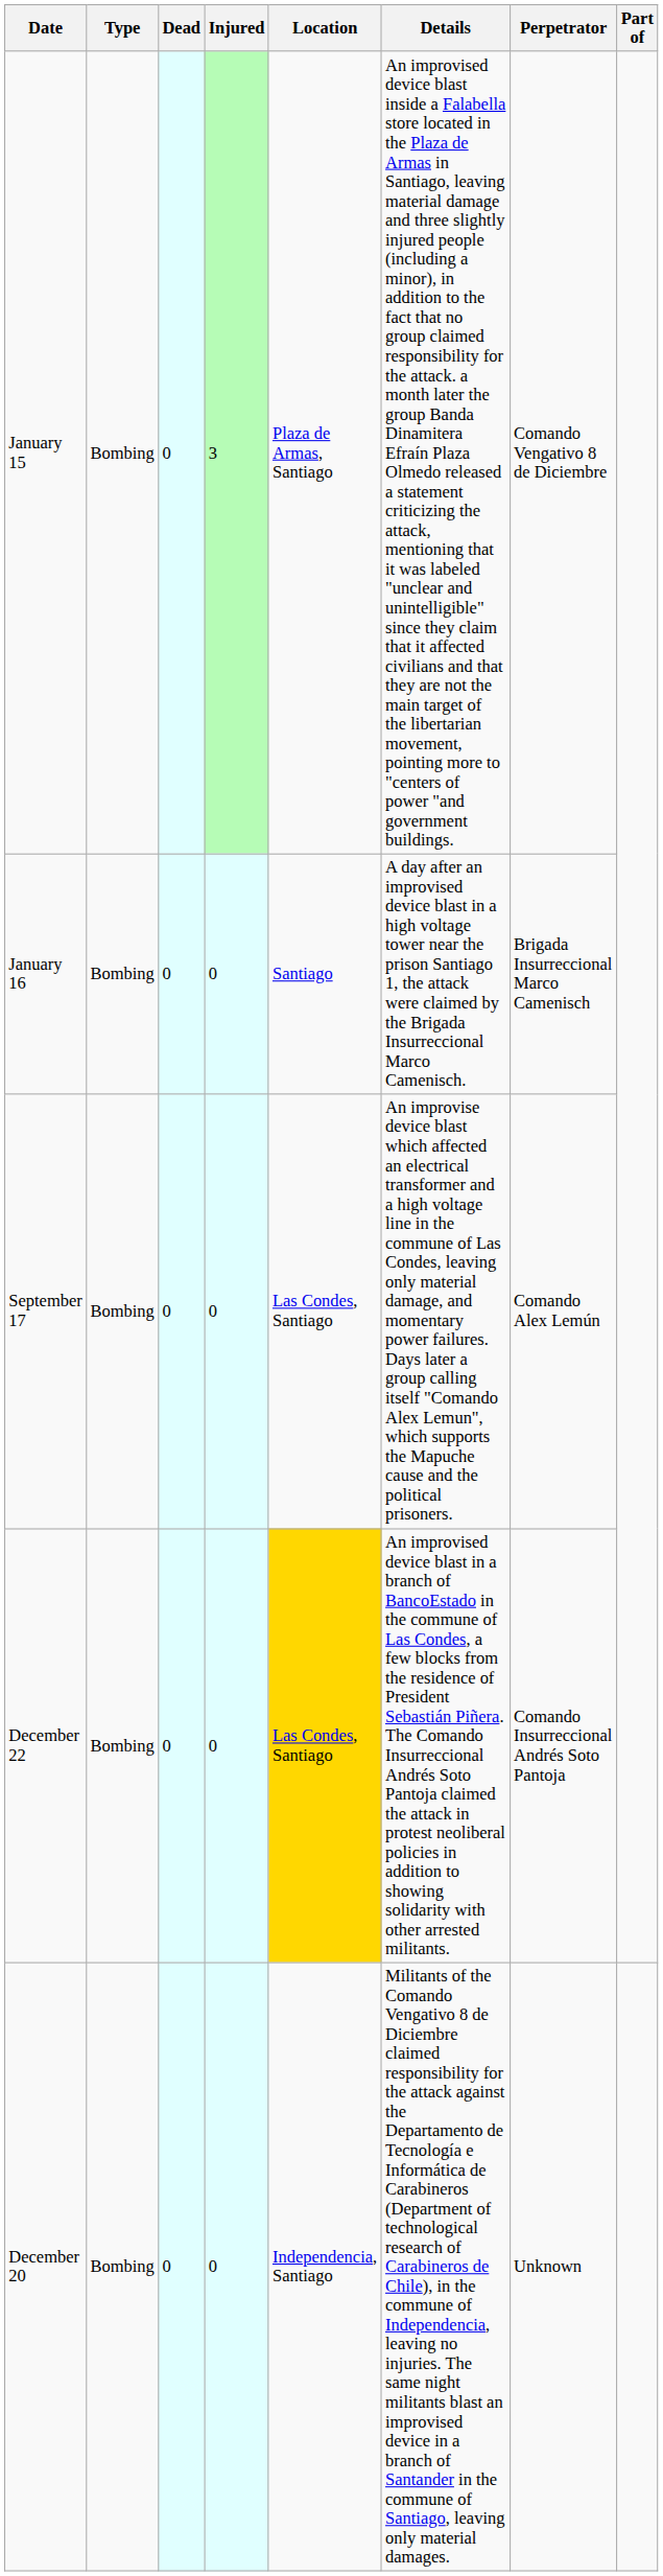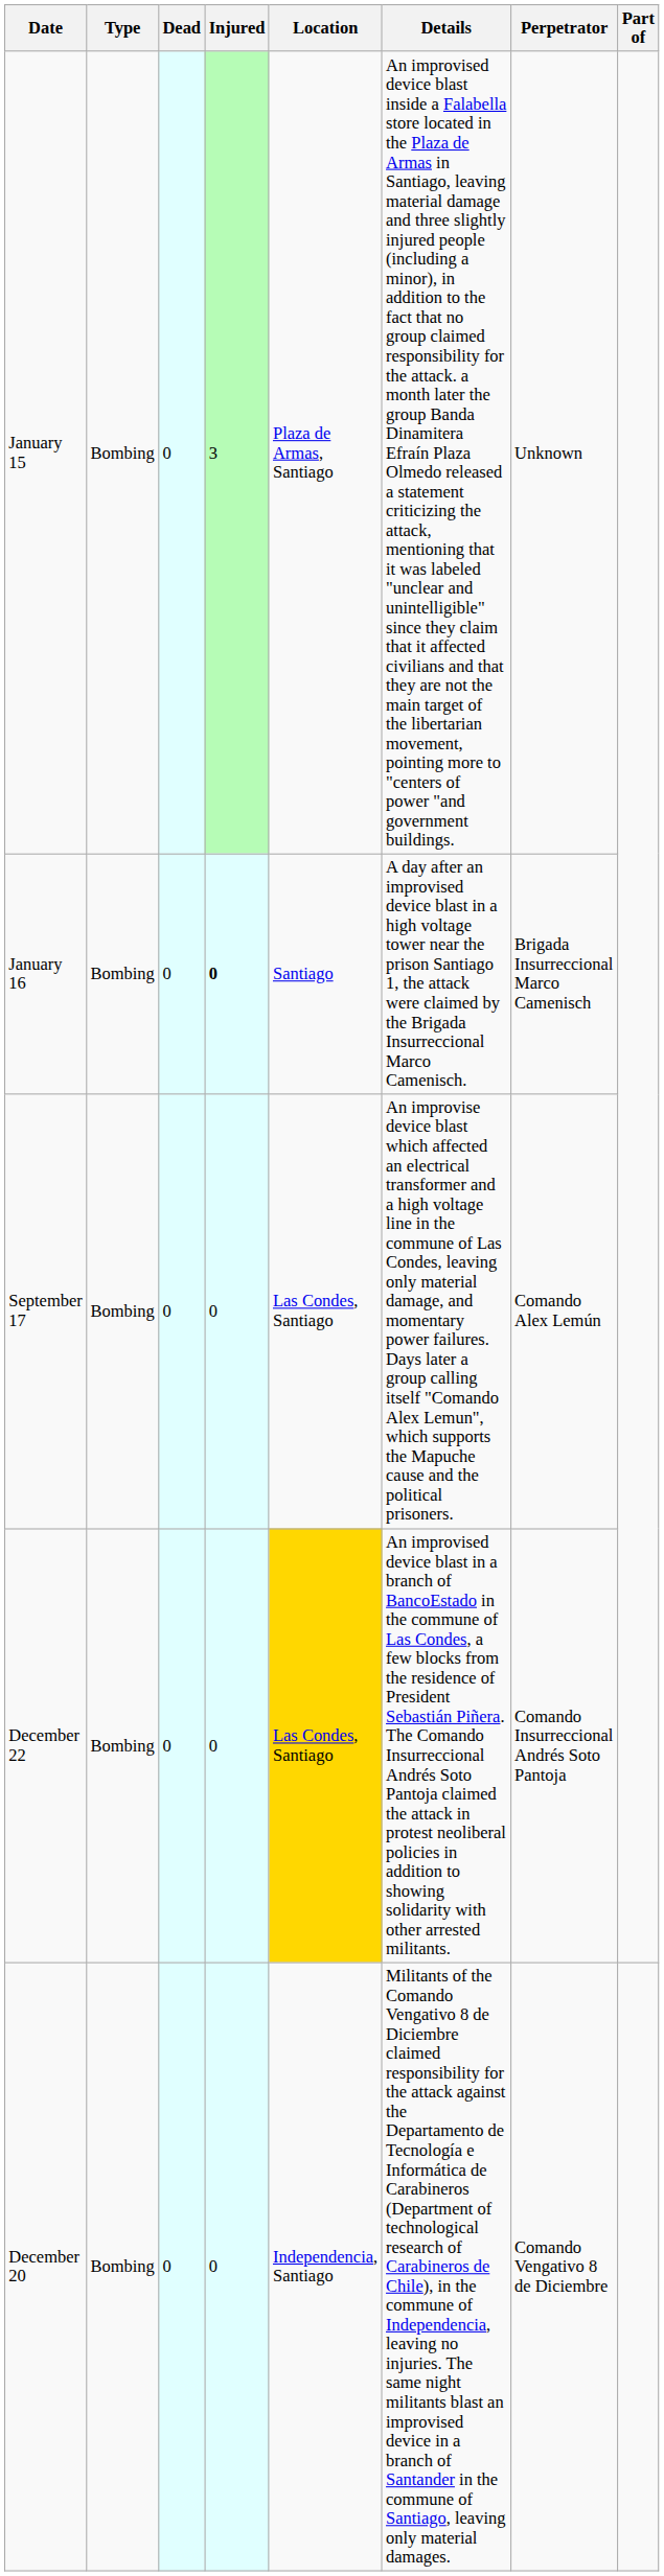 <table class="wikitable" border="1">
 <tr>
 <th>Date</th>
 <th>Type</th>
 <th data-sort-type="number">Dead</th>
 <th data-sort-type="number">Injured</th>
 <th>Location</th>
 <th class="unsortable">Details</th>
 <th>Perpetrator</th>
 <th>Part of<br></th>
 </tr>
 <tr>
 <td>January 15</td>
 <td>Bombing</td>
 <td style="background:#E0FFFF;text-align:left">0</td>
 <td style="background:#B6FCB6;text-align:left">3</td>
 <td><a href='#'>Plaza de Armas</a>, Santiago</td>
 <td>An improvised device blast inside a <a href='#'>Falabella</a> store located in the <a href='#'>Plaza de Armas</a> in Santiago, leaving material damage and three slightly injured people (including a minor), in addition to the fact that no group claimed responsibility for the attack. a month later the group  Banda Dinamitera Efraín Plaza Olmedo released a statement criticizing the attack, mentioning that it was labeled "unclear and unintelligible" since they claim that it affected civilians and that they are not the main target of the libertarian movement, pointing more to "centers of power "and government buildings.</td>
-<td>Comando Vengativo 8 de Diciembre</td>
+<td>Unknown</td>
 </tr>
 <tr>
 <td>January 16</td>
 <td>Bombing</td>
 <td style="background:#E0FFFF;text-align:left">0</td>
-<td style="background:#E0FFFF;text-align:left">0</td>
+<td style="background:#E0FFFF;text-align:left"><strong>0</strong></td>
 <td><a href='#'>Santiago</a></td>
 <td>A day after an improvised device blast in a high voltage tower near the prison Santiago 1, the attack were claimed by the Brigada Insurreccional Marco Camenisch.</td>
 <td>Brigada Insurreccional Marco Camenisch</td>
 </tr>
 <tr>
 <td>September 17</td>
 <td>Bombing</td>
 <td style="background:#E0FFFF;text-align:left">0</td>
 <td style="background:#E0FFFF;text-align:left">0</td>
 <td><a href='#'>Las Condes</a>, Santiago</td>
 <td>An improvise device blast which affected an electrical transformer and a high voltage line in the commune of Las Condes, leaving only material damage, and momentary power failures. Days later a group calling itself "Comando Alex Lemun", which supports the Mapuche cause and the political prisoners.</td>
 <td>Comando Alex Lemún</td>
 </tr>
 <tr>
 <td>December 22</td>
 <td>Bombing</td>
 <td style="background:#E0FFFF;text-align:left">0</td>
 <td style="background:#E0FFFF;text-align:left">0</td>
 <td style="background: gold;"><a href='#'>Las Condes</a>, Santiago</td>
 <td>An improvised device blast in a branch of <a href='#'>BancoEstado</a> in the commune of <a href='#'>Las Condes</a>, a few blocks from the residence of President <a href='#'>Sebastián Piñera</a>. The Comando Insurreccional Andrés Soto Pantoja claimed the attack in protest neoliberal policies in addition to showing solidarity with other arrested militants.</td>
 <td>Comando Insurreccional Andrés Soto Pantoja</td>
 </tr>
 <tr>
 <td>December 20</td>
 <td>Bombing</td>
 <td style="background:#E0FFFF;text-align:left">0</td>
 <td style="background:#E0FFFF;text-align:left">0</td>
 <td><a href='#'>Independencia</a>, Santiago</td>
 <td>Militants of the Comando Vengativo 8 de Diciembre claimed responsibility for the attack against the Departamento de Tecnología e Informática de Carabineros (Department of technological research of <a href='#'>Carabineros de Chile</a>), in the commune of <a href='#'>Independencia</a>, leaving no injuries. The same night militants blast an improvised device in a branch of <a href='#'>Santander</a> in the commune of <a href='#'>Santiago</a>, leaving only material damages.</td>
-<td>Unknown</td>
+<td>Comando Vengativo 8 de Diciembre</td>
 <td></td>
 </tr>
 </table>
